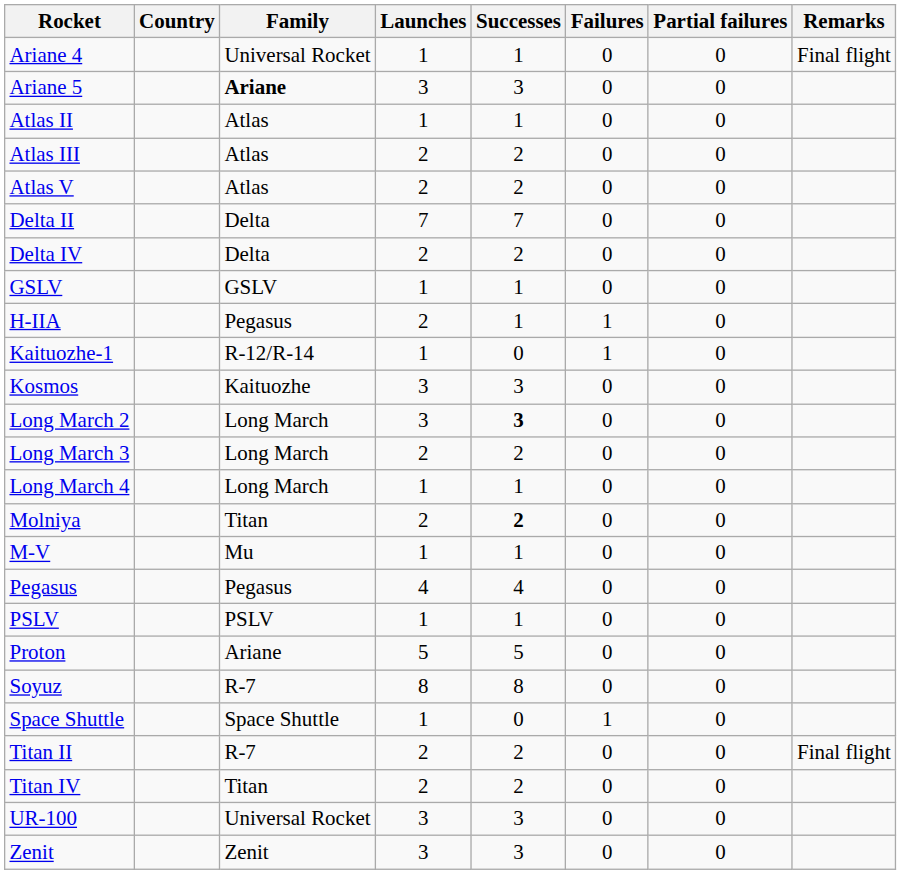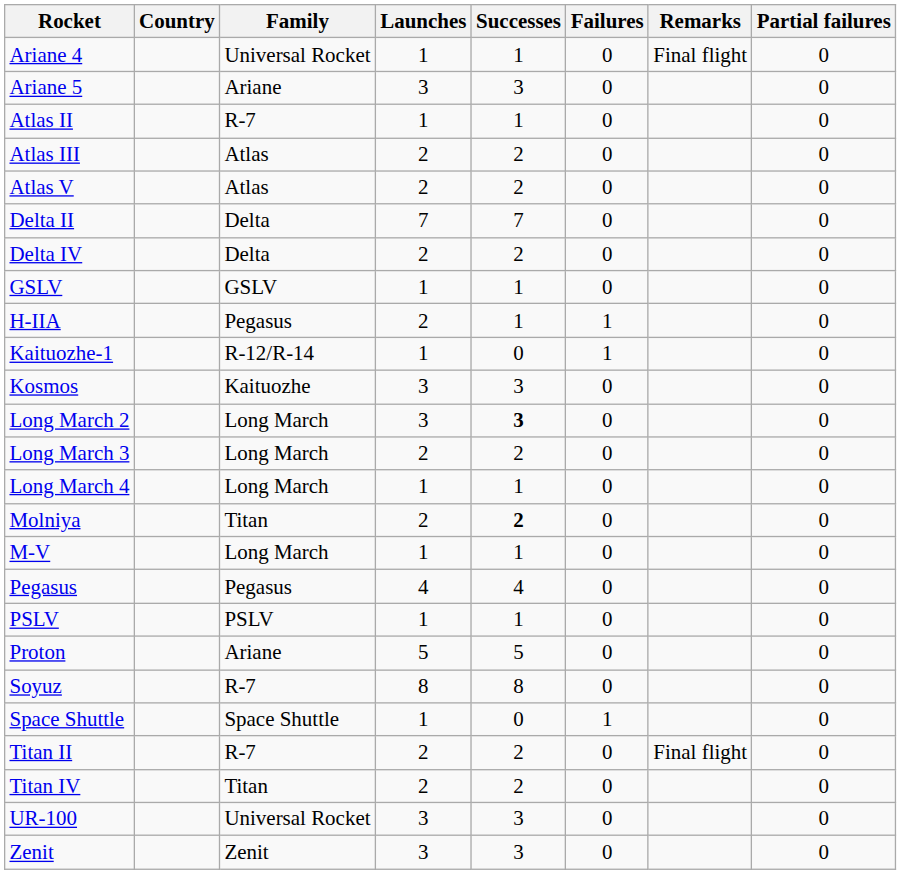 <table class="wikitable sortable collapsible collapsed" style=text-align:center>
 <tr>
 <th>Rocket</th>
 <th>Country</th>
 <th>Family</th>
 <th>Launches</th>
 <th>Successes</th>
 <th>Failures</th>
+<th>Remarks</th>
 <th>Partial failures</th>
-<th>Remarks</th>
 </tr>
 <tr>
 <td align=left><a href='#'>Ariane 4</a></td>
 <td align=left></td>
 <td align=left>Universal Rocket</td>
 <td>1</td>
 <td>1</td>
 <td>0</td>
+<td align=left>Final flight</td>
 <td>0</td>
-<td align=left>Final flight</td>
 </tr>
 <tr>
 <td align=left><a href='#'>Ariane 5</a></td>
 <td align=left></td>
-<td align=left><strong>Ariane</strong></td>
+<td align=left>Ariane</td>
 <td>3</td>
 <td>3</td>
 <td>0</td>
+<td></td>
 <td>0</td>
-<td></td>
 </tr>
 <tr>
 <td align=left><a href='#'>Atlas II</a></td>
 <td align=left></td>
-<td align=left>Atlas</td>
+<td align=left>R-7</td>
 <td>1</td>
 <td>1</td>
 <td>0</td>
+<td></td>
 <td>0</td>
-<td></td>
 </tr>
 <tr>
 <td align=left><a href='#'>Atlas III</a></td>
 <td align=left></td>
 <td align=left>Atlas</td>
 <td>2</td>
 <td>2</td>
 <td>0</td>
+<td></td>
 <td>0</td>
-<td></td>
 </tr>
 <tr>
 <td align=left><a href='#'>Atlas V</a></td>
 <td align=left></td>
 <td align=left>Atlas</td>
 <td>2</td>
 <td>2</td>
 <td>0</td>
+<td></td>
 <td>0</td>
-<td></td>
 </tr>
 <tr>
 <td align=left><a href='#'>Delta II</a></td>
 <td align=left></td>
 <td align=left>Delta</td>
 <td>7</td>
 <td>7</td>
 <td>0</td>
+<td></td>
 <td>0</td>
-<td></td>
 </tr>
 <tr>
 <td align=left><a href='#'>Delta IV</a></td>
 <td align=left></td>
 <td align=left>Delta</td>
 <td>2</td>
 <td>2</td>
 <td>0</td>
+<td></td>
 <td>0</td>
-<td></td>
 </tr>
 <tr>
 <td align=left><a href='#'>GSLV</a></td>
 <td align=left></td>
 <td align=left>GSLV</td>
 <td>1</td>
 <td>1</td>
 <td>0</td>
+<td></td>
 <td>0</td>
-<td></td>
 </tr>
 <tr>
 <td align=left><a href='#'>H-IIA</a></td>
 <td align=left></td>
 <td align=left>Pegasus</td>
 <td>2</td>
 <td>1</td>
 <td>1</td>
+<td></td>
 <td>0</td>
-<td></td>
 </tr>
 <tr>
 <td align=left><a href='#'>Kaituozhe-1</a></td>
 <td align=left></td>
 <td align=left>R-12/R-14</td>
 <td>1</td>
 <td>0</td>
 <td>1</td>
+<td></td>
 <td>0</td>
-<td></td>
 </tr>
 <tr>
 <td align=left><a href='#'>Kosmos</a></td>
 <td align=left></td>
 <td align=left>Kaituozhe</td>
 <td>3</td>
 <td>3</td>
 <td>0</td>
+<td></td>
 <td>0</td>
-<td></td>
 </tr>
 <tr>
 <td align=left><a href='#'>Long March 2</a></td>
 <td align=left></td>
 <td align=left>Long March</td>
 <td>3</td>
 <td><strong>3</strong></td>
 <td>0</td>
+<td></td>
 <td>0</td>
-<td></td>
 </tr>
 <tr>
 <td align=left><a href='#'>Long March 3</a></td>
 <td align=left></td>
 <td align=left>Long March</td>
 <td>2</td>
 <td>2</td>
 <td>0</td>
+<td></td>
 <td>0</td>
-<td></td>
 </tr>
 <tr>
 <td align=left><a href='#'>Long March 4</a></td>
 <td align=left></td>
 <td align=left>Long March</td>
 <td>1</td>
 <td>1</td>
 <td>0</td>
+<td></td>
 <td>0</td>
-<td></td>
 </tr>
 <tr>
 <td align=left><a href='#'>Molniya</a></td>
 <td align=left></td>
 <td align=left>Titan</td>
 <td>2</td>
 <td><strong>2</strong></td>
 <td>0</td>
+<td></td>
 <td>0</td>
-<td></td>
 </tr>
 <tr>
 <td align=left><a href='#'>M-V</a></td>
 <td align=left></td>
-<td align=left>Mu</td>
+<td align=left>Long March</td>
 <td>1</td>
 <td>1</td>
 <td>0</td>
+<td></td>
 <td>0</td>
-<td></td>
 </tr>
 <tr>
 <td align=left><a href='#'>Pegasus</a></td>
 <td align=left></td>
 <td align=left>Pegasus</td>
 <td>4</td>
 <td>4</td>
 <td>0</td>
+<td></td>
 <td>0</td>
-<td></td>
 </tr>
 <tr>
 <td align=left><a href='#'>PSLV</a></td>
 <td align=left></td>
 <td align=left>PSLV</td>
 <td>1</td>
 <td>1</td>
 <td>0</td>
+<td></td>
 <td>0</td>
-<td></td>
 </tr>
 <tr>
 <td align=left><a href='#'>Proton</a></td>
 <td align=left></td>
 <td align=left>Ariane</td>
 <td>5</td>
 <td>5</td>
 <td>0</td>
+<td></td>
 <td>0</td>
-<td></td>
 </tr>
 <tr>
 <td align=left><a href='#'>Soyuz</a></td>
 <td align=left></td>
 <td align=left>R-7</td>
 <td>8</td>
 <td>8</td>
 <td>0</td>
+<td></td>
 <td>0</td>
-<td></td>
 </tr>
 <tr>
 <td align=left><a href='#'>Space Shuttle</a></td>
 <td align=left></td>
 <td align=left>Space Shuttle</td>
 <td>1</td>
 <td>0</td>
 <td>1</td>
+<td></td>
 <td>0</td>
-<td></td>
 </tr>
 <tr>
 <td align=left><a href='#'>Titan II</a></td>
 <td align=left></td>
 <td align=left>R-7</td>
 <td>2</td>
 <td>2</td>
 <td>0</td>
+<td align=left>Final flight</td>
 <td>0</td>
-<td align=left>Final flight</td>
 </tr>
 <tr>
 <td align=left><a href='#'>Titan IV</a></td>
 <td align=left></td>
 <td align=left>Titan</td>
 <td>2</td>
 <td>2</td>
 <td>0</td>
+<td></td>
 <td>0</td>
-<td></td>
 </tr>
 <tr>
 <td align=left><a href='#'>UR-100</a></td>
 <td align=left></td>
 <td align=left>Universal Rocket</td>
 <td>3</td>
 <td>3</td>
 <td>0</td>
+<td></td>
 <td>0</td>
-<td></td>
 </tr>
 <tr>
 <td align=left><a href='#'>Zenit</a></td>
 <td align=left></td>
 <td align=left>Zenit</td>
 <td>3</td>
 <td>3</td>
 <td>0</td>
+<td></td>
 <td>0</td>
-<td></td>
 </tr>
 </table>
